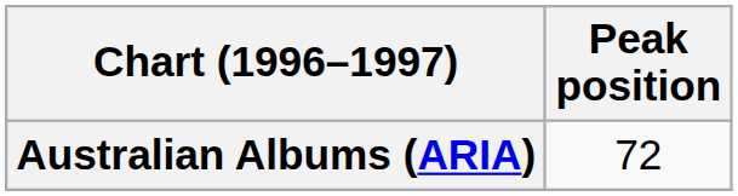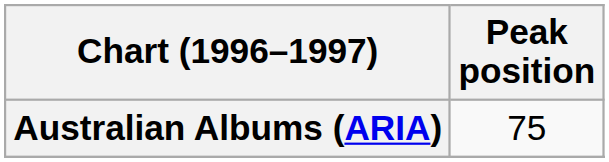 <table class="wikitable plainrowheaders sortable" style="text-align:center;">
 <tr>
 <th scope="col">Chart (1996–1997)</th>
 <th scope="col">Peak<br>position</th>
 </tr>
 <tr>
 <th scope="row">Australian Albums (<a href='#'>ARIA</a>)</th>
-<td>72</td>
+<td>75</td>
 </tr>
 <tr>
 </tr>
 <tr>
 </tr>
 <tr>
 </tr>
 <tr>
 </tr>
 <tr>
 </tr>
 <tr>
 </tr>
 <tr>
 </tr>
 <tr>
 </tr>
 </table>
